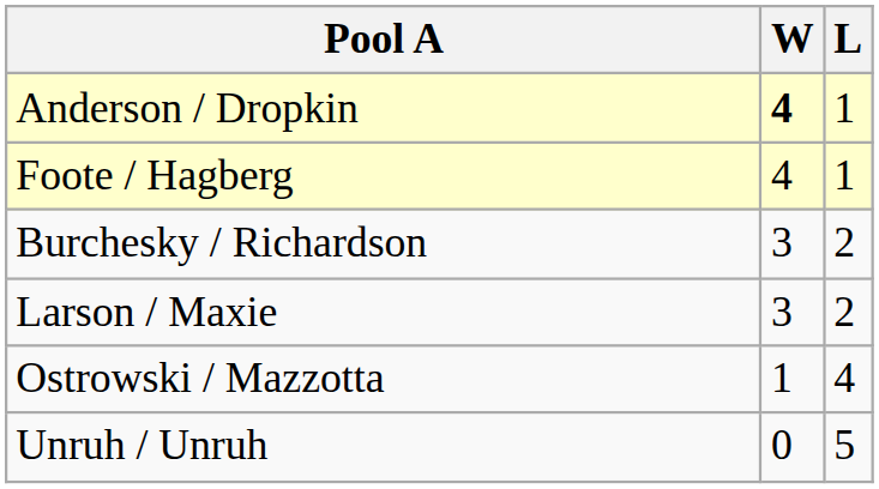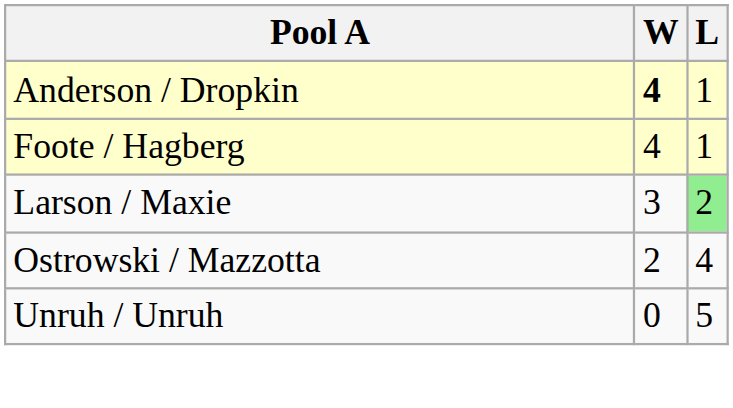 <table class=wikitable>
 <tr>
 <th width=275>Pool A</th>
 <th>W</th>
 <th>L</th>
 </tr>
 <tr bgcolor=#ffffcc>
 <td>Anderson / Dropkin</td>
 <td><strong>4</strong></td>
 <td>1</td>
 </tr>
 <tr bgcolor=#ffffcc>
 <td>Foote / Hagberg</td>
 <td>4</td>
 <td>1</td>
 </tr>
 <tr>
-<td>Burchesky / Richardson</td>
-<td>3</td>
-<td>2</td>
-</tr>
-<tr>
 <td>Larson / Maxie</td>
 <td>3</td>
-<td>2</td>
+<td style="background: lightgreen;">2</td>
 </tr>
 <tr>
 <td>Ostrowski / Mazzotta</td>
-<td>1</td>
+<td>2</td>
 <td>4</td>
 </tr>
 <tr>
 <td>Unruh / Unruh</td>
 <td>0</td>
 <td>5</td>
 </tr>
 </table>
